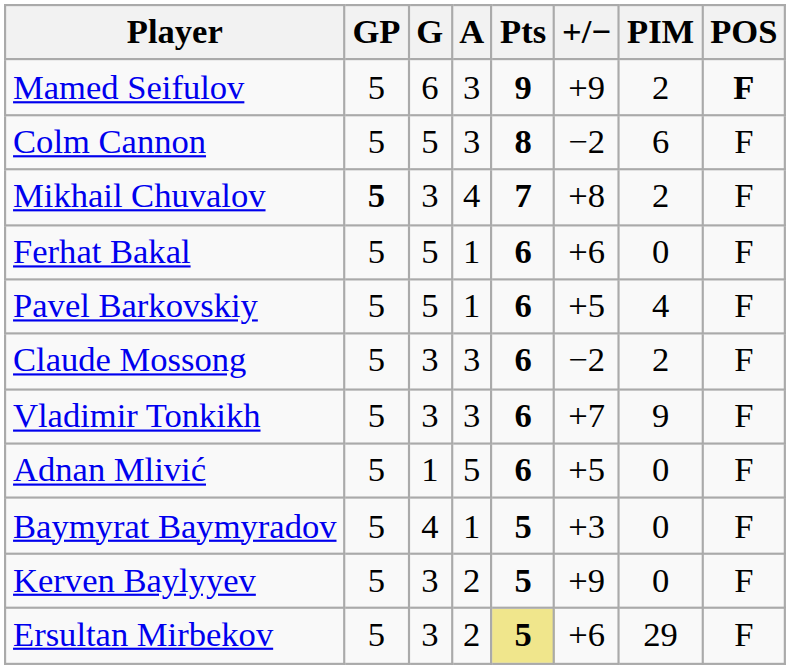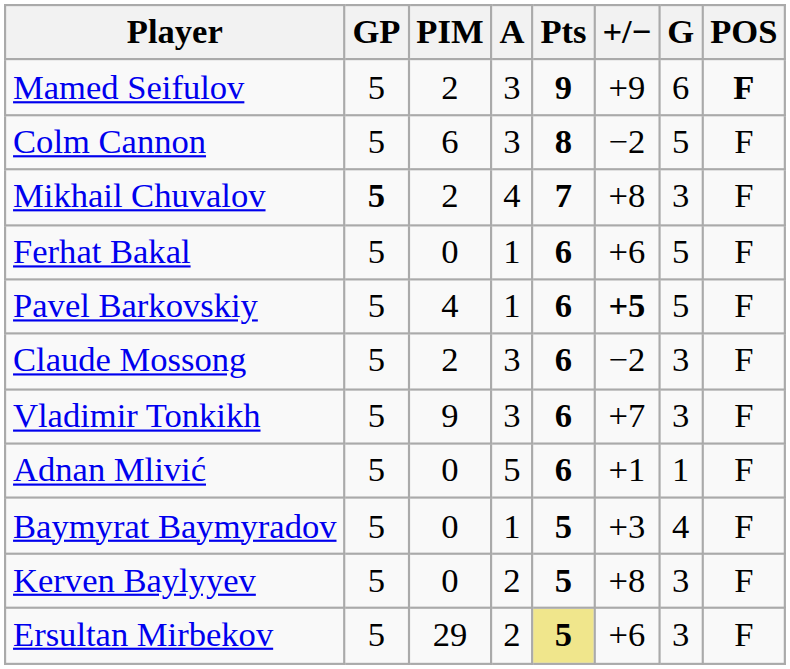 <table class="wikitable sortable" style="text-align:center;">
 <tr>
 <th>Player</th>
 <th>GP</th>
-<th>G</th>
+<th>PIM</th>
 <th>A</th>
 <th>Pts</th>
 <th>+/−</th>
-<th>PIM</th>
+<th>G</th>
 <th>POS</th>
 </tr>
 <tr>
 <td style="text-align:left;"> <a href='#'>Mamed Seifulov</a></td>
 <td>5</td>
-<td>6</td>
+<td>2</td>
 <td>3</td>
 <td><strong>9</strong></td>
 <td>+9</td>
-<td>2</td>
+<td>6</td>
 <td><strong>F</strong></td>
 </tr>
 <tr>
 <td style="text-align:left;"> <a href='#'>Colm Cannon</a></td>
 <td>5</td>
-<td>5</td>
+<td>6</td>
 <td>3</td>
 <td><strong>8</strong></td>
 <td>−2</td>
-<td>6</td>
+<td>5</td>
 <td>F</td>
 </tr>
 <tr>
 <td style="text-align:left;"> <a href='#'>Mikhail Chuvalov</a></td>
 <td><strong>5</strong></td>
-<td>3</td>
+<td>2</td>
 <td>4</td>
 <td><strong>7</strong></td>
 <td>+8</td>
-<td>2</td>
+<td>3</td>
 <td>F</td>
 </tr>
 <tr>
 <td style="text-align:left;"> <a href='#'>Ferhat Bakal</a></td>
 <td>5</td>
-<td>5</td>
+<td>0</td>
 <td>1</td>
 <td><strong>6</strong></td>
 <td>+6</td>
-<td>0</td>
+<td>5</td>
 <td>F</td>
 </tr>
 <tr>
 <td style="text-align:left;"> <a href='#'>Pavel Barkovskiy</a></td>
 <td>5</td>
-<td>5</td>
+<td>4</td>
 <td>1</td>
 <td><strong>6</strong></td>
-<td>+5</td>
-<td>4</td>
+<td><strong>+5</strong></td>
+<td>5</td>
 <td>F</td>
 </tr>
 <tr>
 <td style="text-align:left;"> <a href='#'>Claude Mossong</a></td>
 <td>5</td>
-<td>3</td>
+<td>2</td>
 <td>3</td>
 <td><strong>6</strong></td>
 <td>−2</td>
-<td>2</td>
+<td>3</td>
 <td>F</td>
 </tr>
 <tr>
 <td style="text-align:left;"> <a href='#'>Vladimir Tonkikh</a></td>
 <td>5</td>
-<td>3</td>
+<td>9</td>
 <td>3</td>
 <td><strong>6</strong></td>
 <td>+7</td>
-<td>9</td>
+<td>3</td>
 <td>F</td>
 </tr>
 <tr>
 <td style="text-align:left;"> <a href='#'>Adnan Mlivić</a></td>
 <td>5</td>
-<td>1</td>
+<td>0</td>
 <td>5</td>
 <td><strong>6</strong></td>
-<td>+5</td>
-<td>0</td>
+<td>+1</td>
+<td>1</td>
 <td>F</td>
 </tr>
 <tr>
 <td style="text-align:left;"> <a href='#'>Baymyrat Baymyradov</a></td>
 <td>5</td>
-<td>4</td>
+<td>0</td>
 <td>1</td>
 <td><strong>5</strong></td>
 <td>+3</td>
-<td>0</td>
+<td>4</td>
 <td>F</td>
 </tr>
 <tr>
 <td style="text-align:left;"> <a href='#'>Kerven Baylyyev</a></td>
 <td>5</td>
-<td>3</td>
+<td>0</td>
 <td>2</td>
 <td><strong>5</strong></td>
-<td>+9</td>
-<td>0</td>
+<td>+8</td>
+<td>3</td>
 <td>F</td>
 </tr>
 <tr>
 <td style="text-align:left;"> <a href='#'>Ersultan Mirbekov</a></td>
 <td>5</td>
-<td>3</td>
+<td>29</td>
 <td>2</td>
 <td style="background: khaki;"><strong>5</strong></td>
 <td>+6</td>
-<td>29</td>
+<td>3</td>
 <td>F</td>
 </tr>
 </table>
